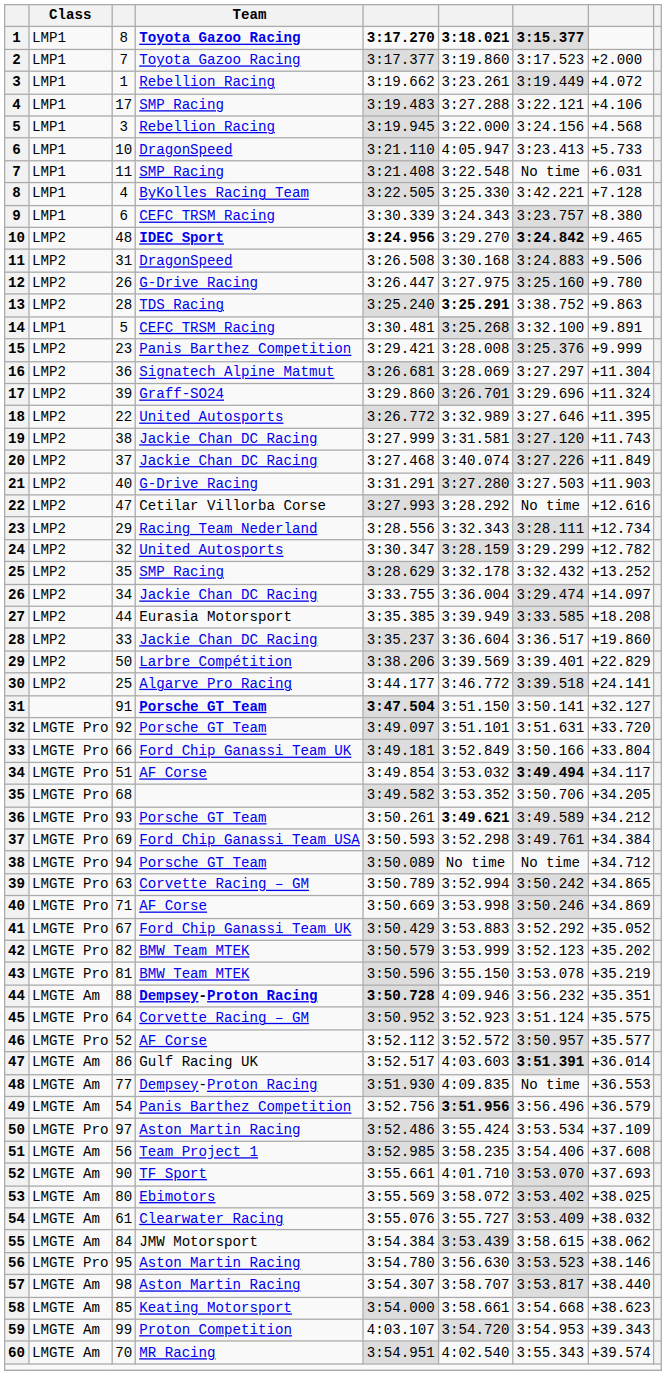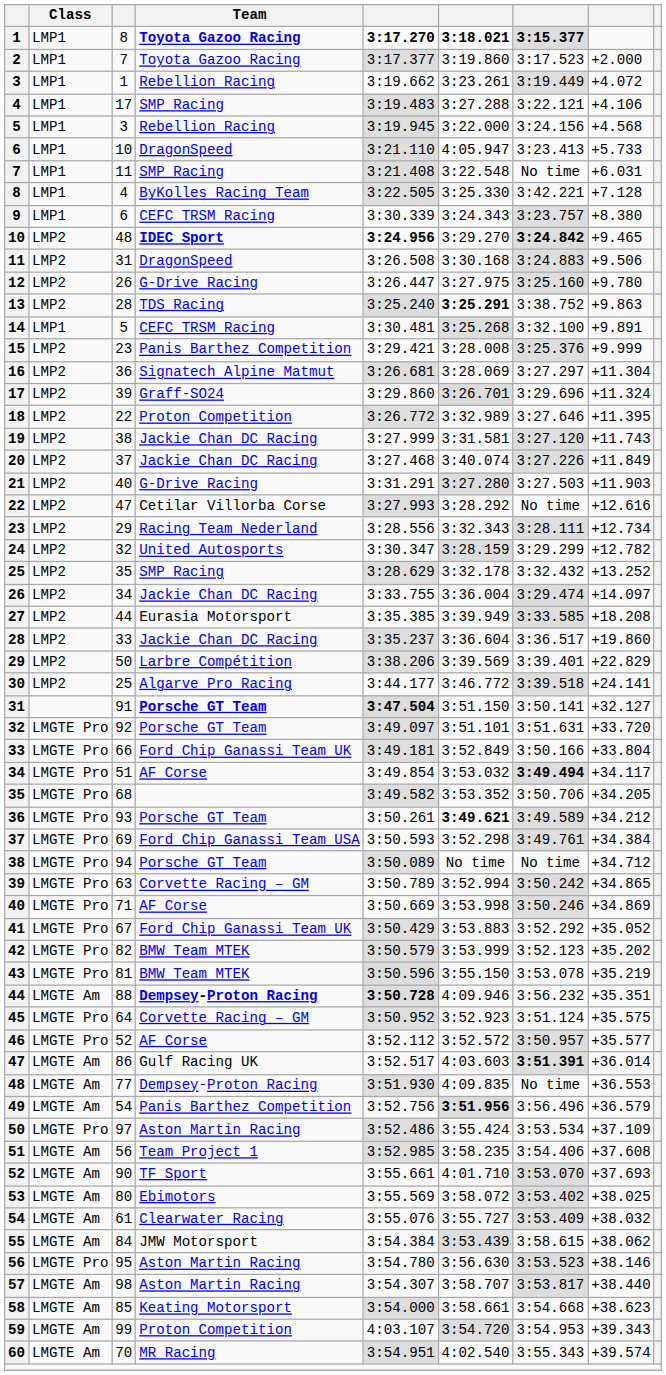 <table class="wikitable sortable" style="font-size: 85%;">
 <tr>
 <th scope=col></th>
 <th scope=col>Class</th>
 <th scope=col></th>
 <th scope=col>Team</th>
 <th scope=col></th>
 <th></th>
 <th></th>
 <th scope=col></th>
 <th scope=col></th>
 </tr>
 <tr>
 <th scope=row>1</th>
 <td>LMP1</td>
 <td align="center">8</td>
 <td><strong><a href='#'>Toyota Gazoo Racing</a></strong></td>
 <td align="center"><strong>3:17.270</strong></td>
 <td align="center"><strong>3:18.021</strong></td>
 <td align="center" style="background:#ddd;"><strong>3:15.377</strong></td>
 <td></td>
 <th></th>
 </tr>
 <tr>
 <th scope=row>2</th>
 <td>LMP1</td>
 <td align="center">7</td>
 <td><a href='#'>Toyota Gazoo Racing</a></td>
 <td align="center" style="background:#ddd;">3:17.377</td>
 <td align="center">3:19.860</td>
 <td align="center">3:17.523</td>
 <td>+2.000</td>
 <th></th>
 </tr>
 <tr>
 <th scope=row>3</th>
 <td>LMP1</td>
 <td align="center">1</td>
 <td><a href='#'>Rebellion Racing</a></td>
 <td align="center">3:19.662</td>
 <td align="center">3:23.261</td>
 <td align="center" style="background:#ddd;">3:19.449</td>
 <td>+4.072</td>
 <th></th>
 </tr>
 <tr>
 <th scope=row>4</th>
 <td>LMP1</td>
 <td align="center">17</td>
 <td><a href='#'>SMP Racing</a></td>
 <td align="center" style="background:#ddd;">3:19.483</td>
 <td align="center">3:27.288</td>
 <td align="center">3:22.121</td>
 <td>+4.106</td>
 <th></th>
 </tr>
 <tr>
 <th scope=row>5</th>
 <td>LMP1</td>
 <td align="center">3</td>
 <td><a href='#'>Rebellion Racing</a></td>
 <td align="center" style="background:#ddd;">3:19.945</td>
 <td align="center">3:22.000</td>
 <td align="center">3:24.156</td>
 <td>+4.568</td>
 <th></th>
 </tr>
 <tr>
 <th scope=row>6</th>
 <td>LMP1</td>
 <td align="center">10</td>
 <td><a href='#'>DragonSpeed</a></td>
 <td align="center" style="background:#ddd;">3:21.110</td>
 <td align="center">4:05.947</td>
 <td align="center">3:23.413</td>
 <td>+5.733</td>
 <th></th>
 </tr>
 <tr>
 <th scope=row>7</th>
 <td>LMP1</td>
 <td align="center">11</td>
 <td><a href='#'>SMP Racing</a></td>
 <td align="center" style="background:#ddd;">3:21.408</td>
 <td align="center">3:22.548</td>
 <td align="center">No time</td>
 <td>+6.031</td>
 <th></th>
 </tr>
 <tr>
 <th scope=row>8</th>
 <td>LMP1</td>
 <td align="center">4</td>
 <td><a href='#'>ByKolles Racing Team</a></td>
 <td align="center" style="background:#ddd;">3:22.505</td>
 <td align="center">3:25.330</td>
 <td align="center">3:42.221</td>
 <td>+7.128</td>
 <th></th>
 </tr>
 <tr>
 <th scope=row>9</th>
 <td>LMP1</td>
 <td align="center">6</td>
 <td><a href='#'>CEFC TRSM Racing</a></td>
 <td align="center">3:30.339</td>
 <td align="center">3:24.343</td>
 <td align="center" style="background:#ddd;">3:23.757</td>
 <td>+8.380</td>
 <th></th>
 </tr>
 <tr>
 <th scope=row>10</th>
 <td>LMP2</td>
 <td align="center">48</td>
 <td><a href='#'><strong>IDEC Sport</strong></a></td>
 <td align="center"><strong>3:24.956</strong></td>
 <td align="center">3:29.270</td>
 <td align="center" style="background:#ddd;"><strong>3:24.842</strong></td>
 <td>+9.465</td>
 <th></th>
 </tr>
 <tr>
 <th scope=row>11</th>
 <td>LMP2</td>
 <td align="center">31</td>
 <td><a href='#'>DragonSpeed</a></td>
 <td align="center">3:26.508</td>
 <td align="center">3:30.168</td>
 <td align="center" style="background:#ddd;">3:24.883</td>
 <td>+9.506</td>
 <th></th>
 </tr>
 <tr>
 <th scope=row>12</th>
 <td>LMP2</td>
 <td align="center">26</td>
 <td><a href='#'>G-Drive Racing</a></td>
 <td align="center">3:26.447</td>
 <td align="center">3:27.975</td>
 <td align="center" style="background:#ddd;">3:25.160</td>
 <td>+9.780</td>
 <th></th>
 </tr>
 <tr>
 <th scope=row>13</th>
 <td>LMP2</td>
 <td align="center">28</td>
 <td><a href='#'>TDS Racing</a></td>
 <td align="center" style="background:#ddd;">3:25.240</td>
 <td align="center"><strong>3:25.291</strong></td>
 <td align="center">3:38.752</td>
 <td>+9.863</td>
 <th></th>
 </tr>
 <tr>
 <th scope=row>14</th>
 <td>LMP1</td>
 <td align="center">5</td>
 <td><a href='#'>CEFC TRSM Racing</a></td>
 <td align="center">3:30.481</td>
 <td align="center" style="background:#ddd;">3:25.268</td>
 <td align="center">3:32.100</td>
 <td>+9.891</td>
 <th></th>
 </tr>
 <tr>
 <th scope=row>15</th>
 <td>LMP2</td>
 <td align="center">23</td>
 <td><a href='#'>Panis Barthez Competition</a></td>
 <td align="center">3:29.421</td>
 <td align="center">3:28.008</td>
 <td align="center" style="background:#ddd;">3:25.376</td>
 <td>+9.999</td>
 <th></th>
 </tr>
 <tr>
 <th scope=row>16</th>
 <td>LMP2</td>
 <td align="center">36</td>
 <td><a href='#'>Signatech Alpine Matmut</a></td>
 <td align="center" style="background:#ddd;">3:26.681</td>
 <td align="center">3:28.069</td>
 <td align="center">3:27.297</td>
 <td>+11.304</td>
 <th></th>
 </tr>
 <tr>
 <th scope=row>17</th>
 <td>LMP2</td>
 <td align="center">39</td>
 <td><a href='#'>Graff-SO24</a></td>
 <td align="center">3:29.860</td>
 <td align="center" style="background:#ddd;">3:26.701</td>
 <td align="center">3:29.696</td>
 <td>+11.324</td>
 <th></th>
 </tr>
 <tr>
 <th scope=row>18</th>
 <td>LMP2</td>
 <td align="center">22</td>
-<td><a href='#'>United Autosports</a></td>
+<td><a href='#'>Proton Competition</a></td>
 <td align="center" style="background:#ddd;">3:26.772</td>
 <td align="center">3:32.989</td>
 <td align="center">3:27.646</td>
 <td>+11.395</td>
 <th></th>
 </tr>
 <tr>
 <th scope=row>19</th>
 <td>LMP2</td>
 <td align="center">38</td>
 <td><a href='#'>Jackie Chan DC Racing</a></td>
 <td align="center">3:27.999</td>
 <td align="center">3:31.581</td>
 <td align="center" style="background:#ddd;">3:27.120</td>
 <td>+11.743</td>
 <th></th>
 </tr>
 <tr>
 <th scope=row>20</th>
 <td>LMP2</td>
 <td align="center">37</td>
 <td><a href='#'>Jackie Chan DC Racing</a></td>
 <td align="center">3:27.468</td>
 <td align="center">3:40.074</td>
 <td align="center" style="background:#ddd;">3:27.226</td>
 <td>+11.849</td>
 <th></th>
 </tr>
 <tr>
 <th scope=row>21</th>
 <td>LMP2</td>
 <td align="center">40</td>
 <td><a href='#'>G-Drive Racing</a></td>
 <td align="center">3:31.291</td>
 <td align="center" style="background:#ddd;">3:27.280</td>
 <td align="center">3:27.503</td>
 <td>+11.903</td>
 <th></th>
 </tr>
 <tr>
 <th scope=row>22</th>
 <td>LMP2</td>
 <td align="center">47</td>
 <td>Cetilar Villorba Corse</td>
 <td align="center" style="background:#ddd;">3:27.993</td>
 <td align="center">3:28.292</td>
 <td align="center">No time</td>
 <td>+12.616</td>
 <th></th>
 </tr>
 <tr>
 <th scope=row>23</th>
 <td>LMP2</td>
 <td align="center">29</td>
 <td><a href='#'>Racing Team Nederland</a></td>
 <td align="center">3:28.556</td>
 <td align="center">3:32.343</td>
 <td align="center" style="background:#ddd;">3:28.111</td>
 <td>+12.734</td>
 <th></th>
 </tr>
 <tr>
 <th scope=row>24</th>
 <td>LMP2</td>
 <td align="center">32</td>
 <td><a href='#'>United Autosports</a></td>
 <td align="center">3:30.347</td>
 <td align="center" style="background:#ddd;">3:28.159</td>
 <td align="center">3:29.299</td>
 <td>+12.782</td>
 <th></th>
 </tr>
 <tr>
 <th scope=row>25</th>
 <td>LMP2</td>
 <td align="center">35</td>
 <td><a href='#'>SMP Racing</a></td>
 <td align="center" style="background:#ddd;">3:28.629</td>
 <td align="center">3:32.178</td>
 <td align="center">3:32.432</td>
 <td>+13.252</td>
 <th></th>
 </tr>
 <tr>
 <th scope=row>26</th>
 <td>LMP2</td>
 <td align="center">34</td>
 <td><a href='#'>Jackie Chan DC Racing</a></td>
 <td align="center">3:33.755</td>
 <td align="center">3:36.004</td>
 <td align="center" style="background:#ddd;">3:29.474</td>
 <td>+14.097</td>
 <th></th>
 </tr>
 <tr>
 <th scope=row>27</th>
 <td>LMP2</td>
 <td align="center">44</td>
 <td>Eurasia Motorsport</td>
 <td align="center">3:35.385</td>
 <td align="center">3:39.949</td>
 <td align="center" style="background:#ddd;">3:33.585</td>
 <td>+18.208</td>
 <th></th>
 </tr>
 <tr>
 <th scope=row>28</th>
 <td>LMP2</td>
 <td align="center">33</td>
 <td><a href='#'>Jackie Chan DC Racing</a></td>
 <td align="center" style="background:#ddd;">3:35.237</td>
 <td align="center">3:36.604</td>
 <td align="center">3:36.517</td>
 <td>+19.860</td>
 <th></th>
 </tr>
 <tr>
 <th scope=row>29</th>
 <td>LMP2</td>
 <td align="center">50</td>
 <td><a href='#'>Larbre Compétition</a></td>
 <td align="center" style="background:#ddd;">3:38.206</td>
 <td align="center">3:39.569</td>
 <td align="center">3:39.401</td>
 <td>+22.829</td>
 <th></th>
 </tr>
 <tr>
 <th scope=row>30</th>
 <td>LMP2</td>
 <td align="center">25</td>
 <td><a href='#'>Algarve Pro Racing</a></td>
 <td align="center">3:44.177</td>
 <td align="center">3:46.772</td>
 <td align="center" style="background:#ddd;">3:39.518</td>
 <td>+24.141</td>
 <th></th>
 </tr>
 <tr>
 <th scope=row>31</th>
 <td></td>
 <td align="center">91</td>
 <td><strong><a href='#'>Porsche GT Team</a></strong></td>
 <td align="center" style="background:#ddd;"><strong>3:47.504</strong></td>
 <td align="center">3:51.150</td>
 <td align="center">3:50.141</td>
 <td>+32.127</td>
 <th></th>
 </tr>
 <tr>
 <th scope=row>32</th>
 <td>LMGTE Pro</td>
 <td align="center">92</td>
 <td><a href='#'>Porsche GT Team</a></td>
 <td align="center" style="background:#ddd;">3:49.097</td>
 <td align="center">3:51.101</td>
 <td align="center">3:51.631</td>
 <td>+33.720</td>
 <th></th>
 </tr>
 <tr>
 <th scope=row>33</th>
 <td>LMGTE Pro</td>
 <td align="center">66</td>
 <td><a href='#'>Ford Chip Ganassi Team UK</a></td>
 <td align="center" style="background:#ddd;">3:49.181</td>
 <td align="center">3:52.849</td>
 <td align="center">3:50.166</td>
 <td>+33.804</td>
 <th></th>
 </tr>
 <tr>
 <th scope=row>34</th>
 <td>LMGTE Pro</td>
 <td align="center">51</td>
 <td><a href='#'>AF Corse</a></td>
 <td align="center">3:49.854</td>
 <td align="center">3:53.032</td>
 <td align="center" style="background:#ddd;"><strong>3:49.494</strong></td>
 <td>+34.117</td>
 <th></th>
 </tr>
 <tr>
 <th scope=row>35</th>
 <td>LMGTE Pro</td>
 <td align="center">68</td>
 <td></td>
 <td align="center" style="background:#ddd;">3:49.582</td>
 <td align="center">3:53.352</td>
 <td align="center">3:50.706</td>
 <td>+34.205</td>
 <th></th>
 </tr>
 <tr>
 <th scope=row>36</th>
 <td>LMGTE Pro</td>
 <td align="center">93</td>
 <td><a href='#'>Porsche GT Team</a></td>
 <td align="center">3:50.261</td>
 <td align="center"><strong>3:49.621</strong></td>
 <td align="center" style="background:#ddd;">3:49.589</td>
 <td>+34.212</td>
 <th></th>
 </tr>
 <tr>
 <th scope=row>37</th>
 <td>LMGTE Pro</td>
 <td align="center">69</td>
 <td><a href='#'>Ford Chip Ganassi Team USA</a></td>
 <td align="center">3:50.593</td>
 <td align="center">3:52.298</td>
 <td align="center" style="background:#ddd;">3:49.761</td>
 <td>+34.384</td>
 <th></th>
 </tr>
 <tr>
 <th scope=row>38</th>
 <td>LMGTE Pro</td>
 <td align="center">94</td>
 <td><a href='#'>Porsche GT Team</a></td>
 <td align="center" style="background:#ddd;">3:50.089</td>
 <td align="center">No time</td>
 <td align="center">No time</td>
 <td>+34.712</td>
 <th></th>
 </tr>
 <tr>
 <th scope=row>39</th>
 <td>LMGTE Pro</td>
 <td align="center">63</td>
 <td><a href='#'>Corvette Racing – GM</a></td>
 <td align="center">3:50.789</td>
 <td align="center">3:52.994</td>
 <td align="center" style="background:#ddd;">3:50.242</td>
 <td>+34.865</td>
 <th></th>
 </tr>
 <tr>
 <th scope=row>40</th>
 <td>LMGTE Pro</td>
 <td align="center">71</td>
 <td><a href='#'>AF Corse</a></td>
 <td align="center">3:50.669</td>
 <td align="center">3:53.998</td>
 <td align="center" style="background:#ddd;">3:50.246</td>
 <td>+34.869</td>
 <th></th>
 </tr>
 <tr>
 <th scope=row>41</th>
 <td>LMGTE Pro</td>
 <td align="center">67</td>
 <td><a href='#'>Ford Chip Ganassi Team UK</a></td>
 <td align="center" style="background:#ddd;">3:50.429</td>
 <td align="center">3:53.883</td>
 <td align="center">3:52.292</td>
 <td>+35.052</td>
 <th></th>
 </tr>
 <tr>
 <th scope=row>42</th>
 <td>LMGTE Pro</td>
 <td align="center">82</td>
 <td><a href='#'>BMW Team MTEK</a></td>
 <td align="center" style="background:#ddd;">3:50.579</td>
 <td align="center">3:53.999</td>
 <td align="center">3:52.123</td>
 <td>+35.202</td>
 <th></th>
 </tr>
 <tr>
 <th scope=row>43</th>
 <td>LMGTE Pro</td>
 <td align="center">81</td>
 <td><a href='#'>BMW Team MTEK</a></td>
 <td align="center" style="background:#ddd;">3:50.596</td>
 <td align="center">3:55.150</td>
 <td align="center">3:53.078</td>
 <td>+35.219</td>
 <th></th>
 </tr>
 <tr>
 <th scope=row>44</th>
 <td>LMGTE Am</td>
 <td align="center">88</td>
 <td><strong><a href='#'>Dempsey</a>-<a href='#'>Proton Racing</a></strong></td>
 <td align="center" style="background:#ddd;"><strong>3:50.728</strong></td>
 <td align="center">4:09.946</td>
 <td align="center">3:56.232</td>
 <td>+35.351</td>
 <th></th>
 </tr>
 <tr>
 <th scope=row>45</th>
 <td>LMGTE Pro</td>
 <td align="center">64</td>
 <td><a href='#'>Corvette Racing – GM</a></td>
 <td align="center" style="background:#ddd;">3:50.952</td>
 <td align="center">3:52.923</td>
 <td align="center">3:51.124</td>
 <td>+35.575</td>
 <th></th>
 </tr>
 <tr>
 <th scope=row>46</th>
 <td>LMGTE Pro</td>
 <td align="center">52</td>
 <td><a href='#'>AF Corse</a></td>
 <td align="center">3:52.112</td>
 <td align="center">3:52.572</td>
 <td align="center" style="background:#ddd;">3:50.957</td>
 <td>+35.577</td>
 <th></th>
 </tr>
 <tr>
 <th scope=row>47</th>
 <td>LMGTE Am</td>
 <td align="center">86</td>
 <td>Gulf Racing UK</td>
 <td align="center">3:52.517</td>
 <td align="center">4:03.603</td>
 <td align="center" style="background:#ddd;"><strong>3:51.391</strong></td>
 <td>+36.014</td>
 <th></th>
 </tr>
 <tr>
 <th scope=row>48</th>
 <td>LMGTE Am</td>
 <td align="center">77</td>
 <td><a href='#'>Dempsey</a>-<a href='#'>Proton Racing</a></td>
 <td align="center" style="background:#ddd;">3:51.930</td>
 <td align="center">4:09.835</td>
 <td align="center">No time</td>
 <td>+36.553</td>
 <th></th>
 </tr>
 <tr>
 <th scope=row>49</th>
 <td>LMGTE Am</td>
 <td align="center">54</td>
 <td><a href='#'>Panis Barthez Competition</a></td>
 <td align="center">3:52.756</td>
 <td align="center" style="background:#ddd;"><strong>3:51.956</strong></td>
 <td align="center">3:56.496</td>
 <td>+36.579</td>
 <th></th>
 </tr>
 <tr>
 <th scope=row>50</th>
 <td>LMGTE Pro</td>
 <td align="center">97</td>
 <td><a href='#'>Aston Martin Racing</a></td>
 <td align="center" style="background:#ddd;">3:52.486</td>
 <td align="center">3:55.424</td>
 <td align="center">3:53.534</td>
 <td>+37.109</td>
 <th></th>
 </tr>
 <tr>
 <th scope=row>51</th>
 <td>LMGTE Am</td>
 <td align="center">56</td>
 <td><a href='#'>Team Project 1</a></td>
 <td align="center" style="background:#ddd;">3:52.985</td>
 <td align="center">3:58.235</td>
 <td align="center">3:54.406</td>
 <td>+37.608</td>
 <th></th>
 </tr>
 <tr>
 <th scope=row>52</th>
 <td>LMGTE Am</td>
 <td align="center">90</td>
 <td><a href='#'>TF Sport</a></td>
 <td align="center">3:55.661</td>
 <td align="center">4:01.710</td>
 <td align="center" style="background:#ddd;">3:53.070</td>
 <td>+37.693</td>
 <th></th>
 </tr>
 <tr>
 <th scope=row>53</th>
 <td>LMGTE Am</td>
 <td align="center">80</td>
 <td><a href='#'>Ebimotors</a></td>
 <td align="center">3:55.569</td>
 <td align="center">3:58.072</td>
 <td align="center" style="background:#ddd;">3:53.402</td>
 <td>+38.025</td>
 <th></th>
 </tr>
 <tr>
 <th scope=row>54</th>
 <td>LMGTE Am</td>
 <td align="center">61</td>
 <td><a href='#'>Clearwater Racing</a></td>
 <td align="center">3:55.076</td>
 <td align="center">3:55.727</td>
 <td align="center" style="background:#ddd;">3:53.409</td>
 <td>+38.032</td>
 <th></th>
 </tr>
 <tr>
 <th scope=row>55</th>
 <td>LMGTE Am</td>
 <td align="center">84</td>
 <td>JMW Motorsport</td>
 <td align="center">3:54.384</td>
 <td align="center" style="background:#ddd;">3:53.439</td>
 <td align="center">3:58.615</td>
 <td>+38.062</td>
 <th></th>
 </tr>
 <tr>
 <th scope=row>56</th>
 <td>LMGTE Pro</td>
 <td align="center">95</td>
 <td><a href='#'>Aston Martin Racing</a></td>
 <td align="center">3:54.780</td>
 <td align="center">3:56.630</td>
 <td align="center" style="background:#ddd;">3:53.523</td>
 <td>+38.146</td>
 <th></th>
 </tr>
 <tr>
 <th scope=row>57</th>
 <td>LMGTE Am</td>
 <td align="center">98</td>
 <td><a href='#'>Aston Martin Racing</a></td>
 <td align="center">3:54.307</td>
 <td align="center">3:58.707</td>
 <td align="center" style="background:#ddd;">3:53.817</td>
 <td>+38.440</td>
 <th></th>
 </tr>
 <tr>
 <th scope=row>58</th>
 <td>LMGTE Am</td>
 <td align="center">85</td>
 <td><a href='#'>Keating Motorsport</a></td>
 <td align="center" style="background:#ddd;">3:54.000</td>
 <td align="center">3:58.661</td>
 <td align="center">3:54.668</td>
 <td>+38.623</td>
 <th></th>
 </tr>
 <tr>
 <th scope=row>59</th>
 <td>LMGTE Am</td>
 <td align="center">99</td>
 <td><a href='#'>Proton Competition</a></td>
 <td align="center">4:03.107</td>
 <td align="center" style="background:#ddd;">3:54.720</td>
 <td align="center">3:54.953</td>
 <td>+39.343</td>
 <th></th>
 </tr>
 <tr>
 <th scope=row>60</th>
 <td>LMGTE Am</td>
 <td align="center">70</td>
 <td><a href='#'>MR Racing</a></td>
 <td align="center" style="background:#ddd;">3:54.951</td>
 <td align="center">4:02.540</td>
 <td align="center">3:55.343</td>
 <td>+39.574</td>
 <th></th>
 </tr>
 <tr class="sortbottom">
 <td colspan="10"></td>
 </tr>
 <tr>
 </tr>
 </table>
